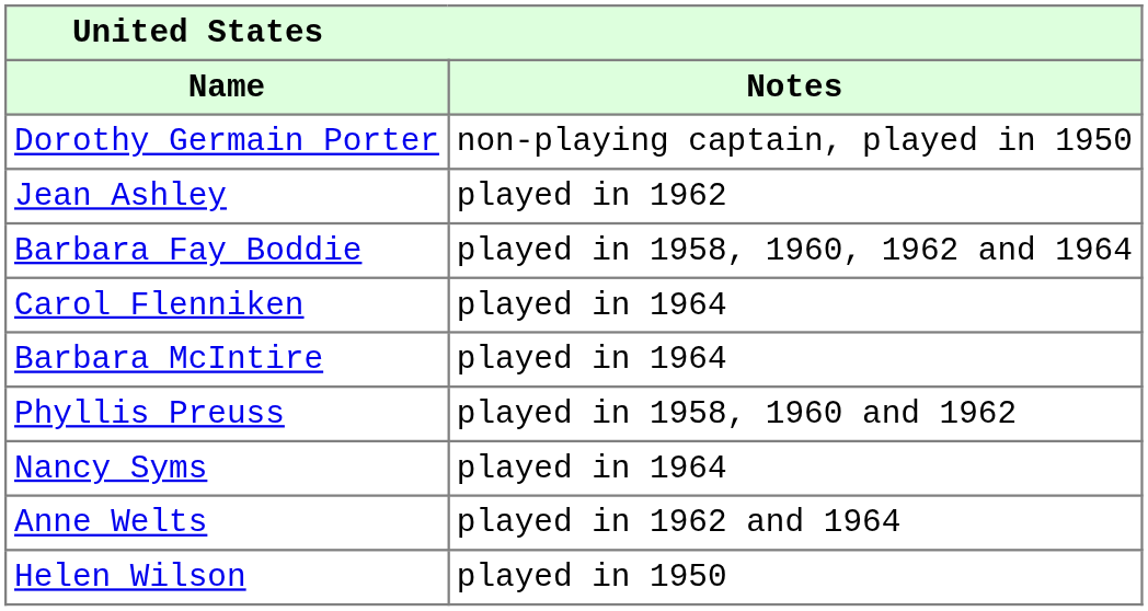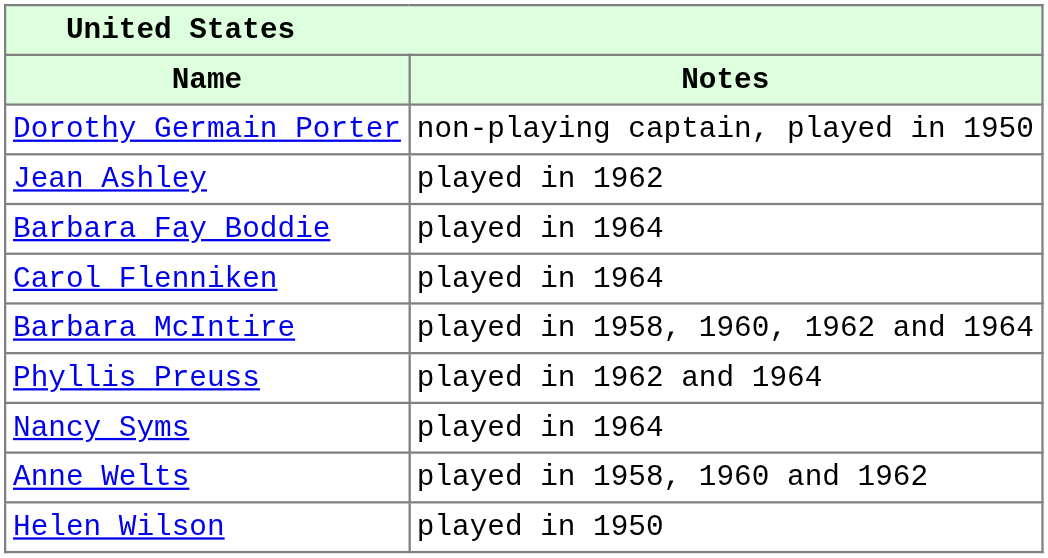 <table border="1" cellpadding="3" style="border-collapse: collapse;">
 <tr style="background:#ddffdd;">
 <td colspan="6">   <strong>United States</strong></td>
 </tr>
 <tr style="background:#ddffdd;">
 <th>Name</th>
 <th>Notes</th>
 </tr>
 <tr>
 <td><a href='#'>Dorothy Germain Porter</a></td>
 <td>non-playing captain, played in 1950</td>
 </tr>
 <tr>
 <td><a href='#'>Jean Ashley</a></td>
 <td>played in 1962</td>
 </tr>
 <tr>
 <td><a href='#'>Barbara Fay Boddie</a></td>
-<td>played in 1958, 1960, 1962 and 1964</td>
+<td>played in 1964</td>
 </tr>
 <tr>
 <td><a href='#'>Carol Flenniken</a></td>
 <td>played in 1964</td>
 </tr>
 <tr>
 <td><a href='#'>Barbara McIntire</a></td>
-<td>played in 1964</td>
+<td>played in 1958, 1960, 1962 and 1964</td>
 </tr>
 <tr>
 <td><a href='#'>Phyllis Preuss</a></td>
-<td>played in 1958, 1960 and 1962</td>
+<td>played in 1962 and 1964</td>
 </tr>
 <tr>
 <td><a href='#'>Nancy Syms</a></td>
 <td>played in 1964</td>
 </tr>
 <tr>
 <td><a href='#'>Anne Welts</a></td>
-<td>played in 1962 and 1964</td>
+<td>played in 1958, 1960 and 1962</td>
 </tr>
 <tr>
 <td><a href='#'>Helen Wilson</a></td>
 <td>played in 1950</td>
 </tr>
 </table>
